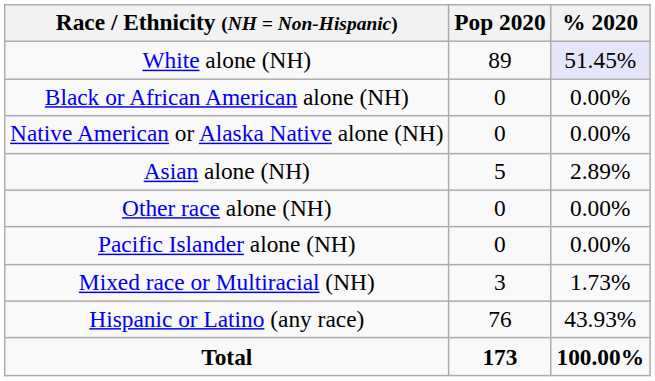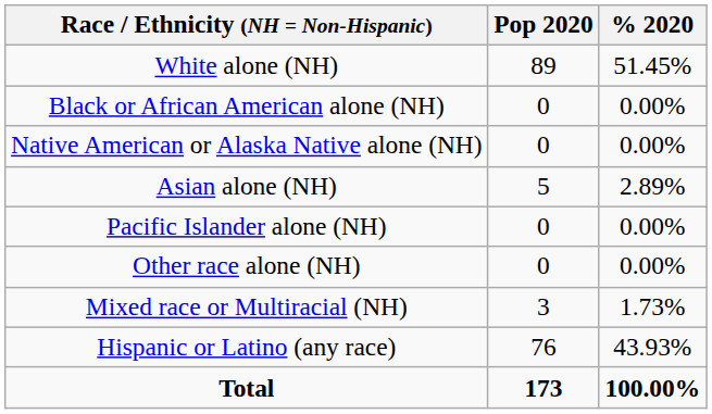 <table class="wikitable" style="text-align:center;">
 <tr>
 <th>Race / Ethnicity <small>(<em>NH = Non-Hispanic</em>)</small></th>
 <th>Pop 2020</th>
 <th>% 2020</th>
 </tr>
 <tr>
 <td><a href='#'>White</a> alone (NH)</td>
 <td>89</td>
-<td style="background: lavender;">51.45%</td>
+<td>51.45%</td>
 </tr>
 <tr>
 <td><a href='#'>Black or African American</a> alone (NH)</td>
 <td>0</td>
 <td>0.00%</td>
 </tr>
 <tr>
 <td><a href='#'>Native American</a> or <a href='#'>Alaska Native</a> alone (NH)</td>
 <td>0</td>
 <td>0.00%</td>
 </tr>
 <tr>
 <td><a href='#'>Asian</a> alone (NH)</td>
 <td>5</td>
 <td>2.89%</td>
 </tr>
 <tr>
-<td><a href='#'>Other race</a> alone (NH)</td>
+<td><a href='#'>Pacific Islander</a> alone (NH)</td>
 <td>0</td>
 <td>0.00%</td>
 </tr>
 <tr>
-<td><a href='#'>Pacific Islander</a> alone (NH)</td>
+<td><a href='#'>Other race</a> alone (NH)</td>
 <td>0</td>
 <td>0.00%</td>
 </tr>
 <tr>
 <td><a href='#'>Mixed race or Multiracial</a> (NH)</td>
 <td>3</td>
 <td>1.73%</td>
 </tr>
 <tr>
 <td><a href='#'>Hispanic or Latino</a> (any race)</td>
 <td>76</td>
 <td>43.93%</td>
 </tr>
 <tr>
 <td><strong>Total</strong></td>
 <td><strong>173</strong></td>
 <td><strong>100.00%</strong></td>
 </tr>
 </table>
